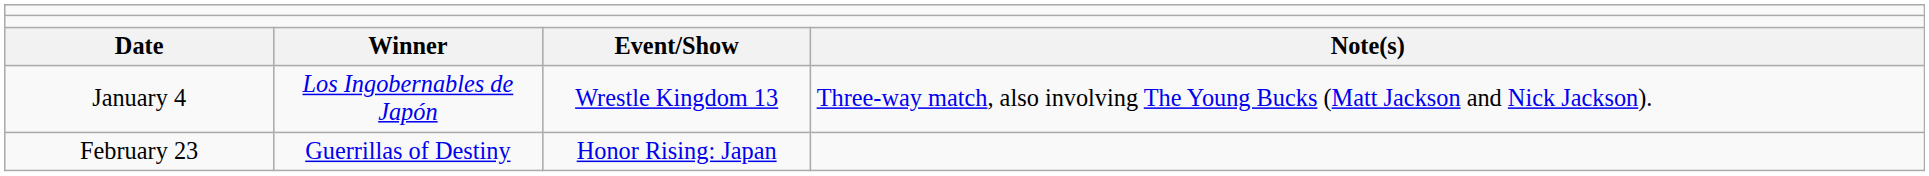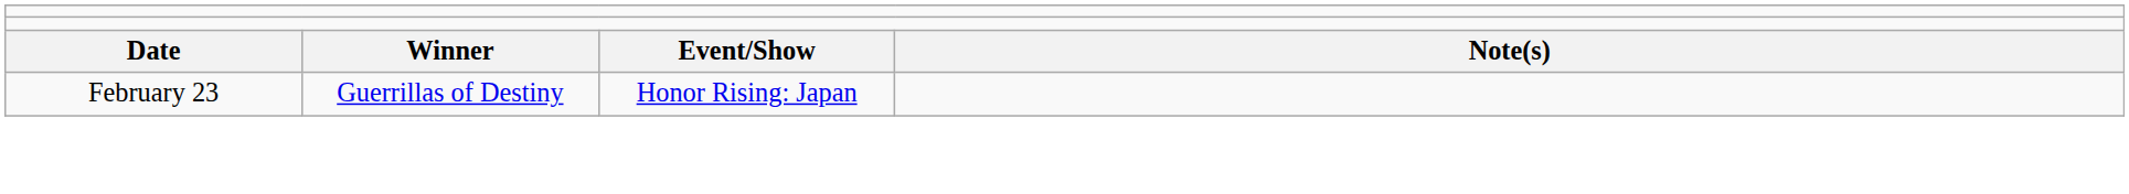 <table class="wikitable" style="text-align:center; width:100%;">
 <tr>
 <td colspan="4"></td>
 </tr>
 <tr>
 <td colspan="4"><strong></strong></td>
 </tr>
 <tr>
 <th width=14%>Date</th>
 <th width=14%>Winner</th>
 <th width=14%>Event/Show</th>
 <th width=58%>Note(s)</th>
 </tr>
 <tr>
-<td>January 4</td>
-<td><em><a href='#'>Los Ingobernables de Japón</a></em><br></td>
-<td><a href='#'>Wrestle Kingdom 13</a></td>
-<td align=left><a href='#'>Three-way match</a>, also involving <a href='#'>The Young Bucks</a> (<a href='#'>Matt Jackson</a> and <a href='#'>Nick Jackson</a>).</td>
-</tr>
-<tr>
 <td>February 23</td>
 <td><a href='#'>Guerrillas of Destiny</a><br></td>
 <td><a href='#'>Honor Rising: Japan</a></td>
 <td></td>
 </tr>
 </table>
